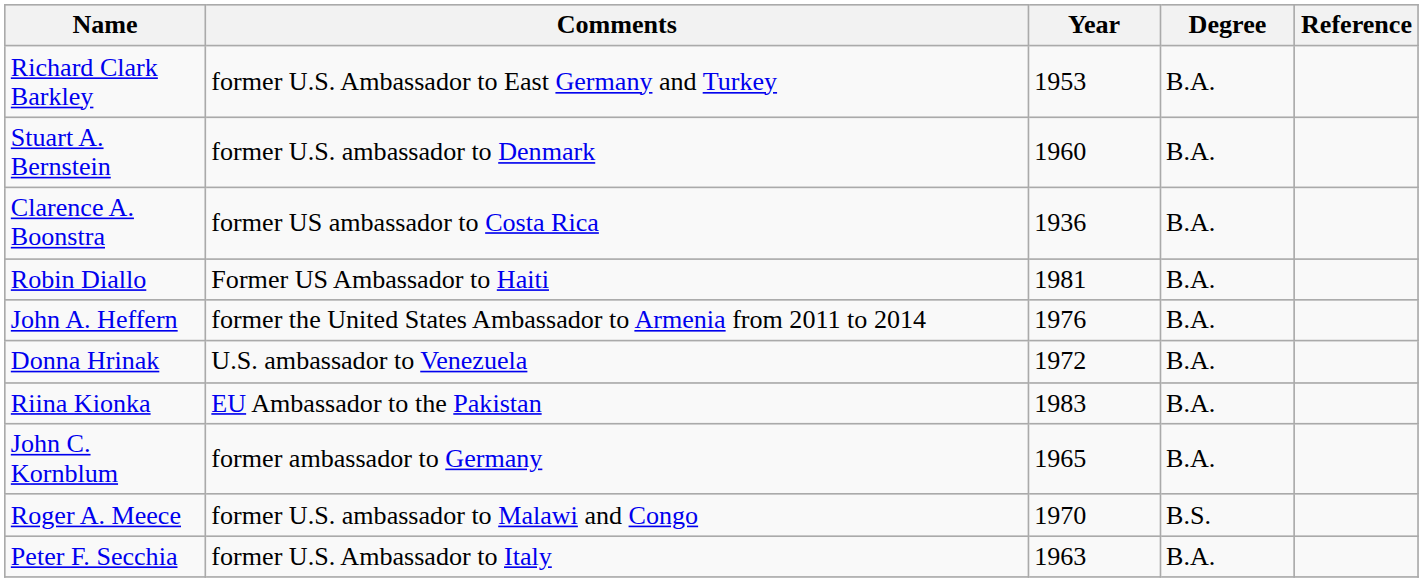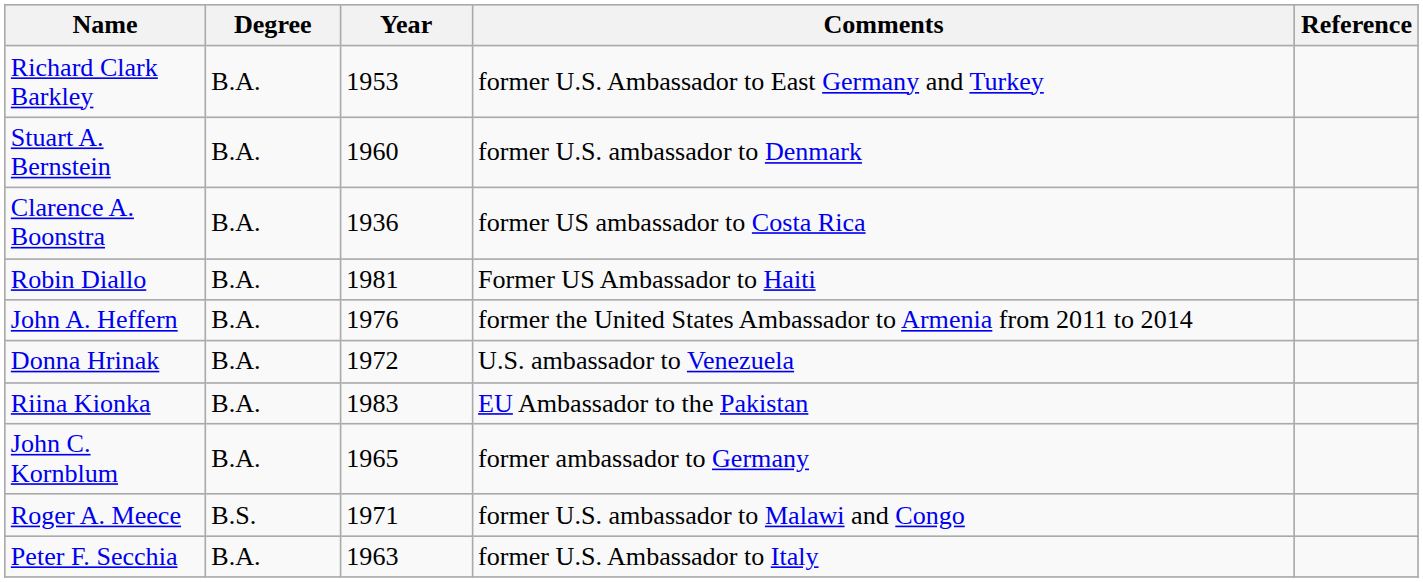 <table class="wikitable sortable">
 <tr>
 <th style="width:15%;">Name</th>
+<th style="width:10%;">Degree</th>
+<th style="width:10%;">Year</th>
 <th style="width:65%;">Comments</th>
-<th style="width:10%;">Year</th>
-<th style="width:10%;">Degree</th>
 <th style="width:5%;">Reference</th>
 </tr>
 <tr>
 <td><a href='#'>Richard Clark Barkley</a></td>
+<td>B.A.</td>
+<td>1953</td>
 <td>former U.S. Ambassador to East <a href='#'>Germany</a> and <a href='#'>Turkey</a></td>
-<td>1953</td>
-<td>B.A.</td>
 <td></td>
 </tr>
 <tr>
 <td><a href='#'>Stuart A. Bernstein</a></td>
+<td>B.A.</td>
+<td>1960</td>
 <td>former U.S. ambassador to <a href='#'>Denmark</a></td>
-<td>1960</td>
-<td>B.A.</td>
 <td></td>
 </tr>
 <tr>
 <td><a href='#'>Clarence A. Boonstra</a></td>
+<td>B.A.</td>
+<td>1936</td>
 <td>former US ambassador to <a href='#'>Costa Rica</a></td>
-<td>1936</td>
-<td>B.A.</td>
 <td></td>
 </tr>
 <tr>
 <td><a href='#'>Robin Diallo</a></td>
+<td>B.A.</td>
+<td>1981</td>
 <td>Former US Ambassador to <a href='#'>Haiti</a></td>
-<td>1981</td>
-<td>B.A.</td>
 <td></td>
 </tr>
 <tr>
 <td><a href='#'>John A. Heffern</a></td>
+<td>B.A.</td>
+<td>1976</td>
 <td>former the United States Ambassador to <a href='#'>Armenia</a> from 2011 to 2014</td>
-<td>1976</td>
-<td>B.A.</td>
 <td></td>
 </tr>
 <tr>
 <td><a href='#'>Donna Hrinak</a></td>
+<td>B.A.</td>
+<td>1972</td>
 <td>U.S. ambassador to <a href='#'>Venezuela</a></td>
-<td>1972</td>
-<td>B.A.</td>
 <td></td>
 </tr>
 <tr>
 <td><a href='#'>Riina Kionka</a></td>
+<td>B.A.</td>
+<td>1983</td>
 <td><a href='#'>EU</a> Ambassador to the <a href='#'>Pakistan</a></td>
-<td>1983</td>
-<td>B.A.</td>
 <td></td>
 </tr>
 <tr>
 <td><a href='#'>John C. Kornblum</a></td>
+<td>B.A.</td>
+<td>1965</td>
 <td>former ambassador to <a href='#'>Germany</a></td>
-<td>1965</td>
-<td>B.A.</td>
 <td></td>
 </tr>
 <tr>
 <td><a href='#'>Roger A. Meece</a></td>
+<td>B.S.</td>
+<td>1971</td>
 <td>former U.S. ambassador to <a href='#'>Malawi</a> and <a href='#'>Congo</a></td>
-<td>1970</td>
-<td>B.S.</td>
 <td></td>
 </tr>
 <tr>
 <td><a href='#'>Peter F. Secchia</a></td>
+<td>B.A.</td>
+<td>1963</td>
 <td>former U.S. Ambassador to <a href='#'>Italy</a></td>
-<td>1963</td>
-<td>B.A.</td>
 <td></td>
 </tr>
 </table>
